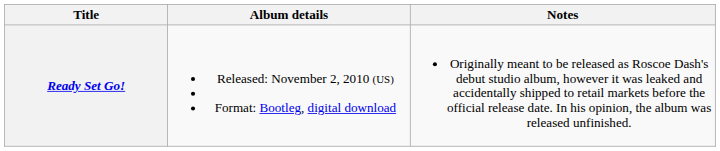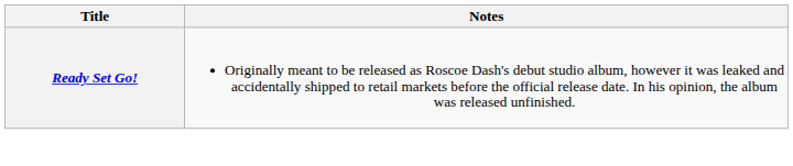 <table class="wikitable plainrowheaders" style="text-align:center;">
 <tr>
 <th scope="col" style="width:12em;">Title</th>
-<th scope="col" style="width:18em;">Album details</th>
 <th scope="col">Notes</th>
 </tr>
 <tr>
 <th scope="row"><em><a href='#'>Ready Set Go!</a></em></th>
-<td><br><ul><li>Released: November 2, 2010 <small>(US)</small></li><li></li><li>Format: <a href='#'>Bootleg</a>, <a href='#'>digital download</a></li></ul></td>
 <td><br><ul><li>Originally meant to be released as Roscoe Dash's debut studio album, however it was leaked and accidentally shipped to retail markets before the official release date. In his opinion, the album was released unfinished.</li></ul></td>
 </tr>
 </table>
